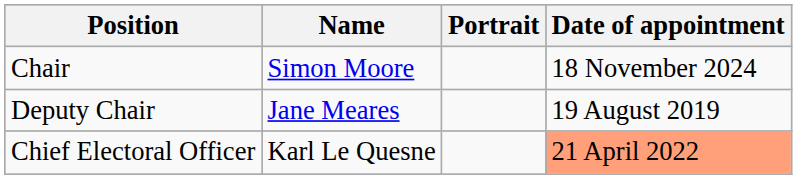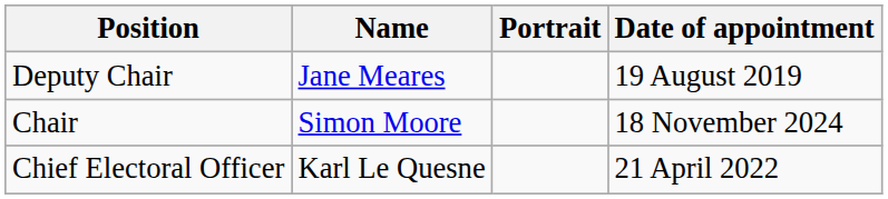 <table class="wikitable">
 <tr>
 <th>Position</th>
 <th>Name</th>
 <th>Portrait</th>
 <th>Date of appointment</th>
 </tr>
 <tr>
+<td>Deputy Chair</td>
+<td><a href='#'>Jane Meares</a></td>
+<td></td>
+<td>19 August 2019</td>
+</tr>
+<tr>
 <td>Chair</td>
 <td><a href='#'>Simon Moore</a></td>
 <td></td>
 <td>18 November 2024</td>
 </tr>
 <tr>
-<td>Deputy Chair</td>
-<td><a href='#'>Jane Meares</a></td>
-<td></td>
-<td>19 August 2019</td>
-</tr>
-<tr>
 <td>Chief Electoral Officer</td>
 <td>Karl Le Quesne</td>
 <td></td>
-<td style="background: lightsalmon;">21 April 2022</td>
+<td>21 April 2022</td>
 </tr>
 </table>
